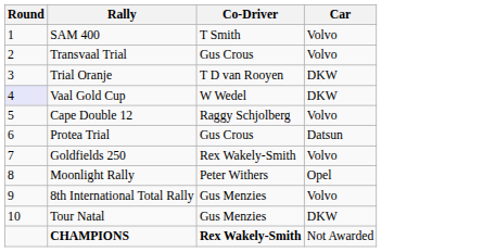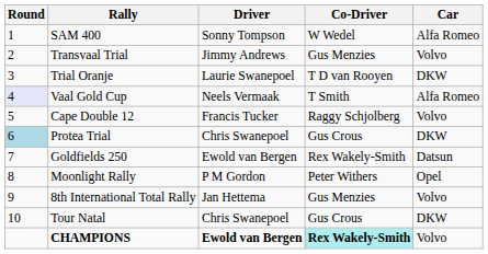 <table class="wikitable">
 <tr>
 <th>Round</th>
 <th>Rally</th>
+<th>Driver</th>
 <th>Co-Driver</th>
 <th>Car</th>
 </tr>
 <tr>
 <td>1</td>
 <td>SAM 400</td>
-<td>T Smith</td>
-<td>Volvo</td>
+<td>Sonny Tompson</td>
+<td>W Wedel</td>
+<td>Alfa Romeo</td>
 </tr>
 <tr>
 <td>2</td>
 <td>Transvaal Trial</td>
-<td>Gus Crous</td>
+<td>Jimmy Andrews</td>
+<td>Gus Menzies</td>
 <td>Volvo</td>
 </tr>
 <tr>
 <td>3</td>
 <td>Trial Oranje</td>
+<td>Laurie Swanepoel</td>
 <td>T D van Rooyen</td>
 <td>DKW</td>
 </tr>
 <tr>
 <td style="background: lavender;">4</td>
 <td>Vaal Gold Cup</td>
-<td>W Wedel</td>
-<td>DKW</td>
+<td>Neels Vermaak</td>
+<td>T Smith</td>
+<td>Alfa Romeo</td>
 </tr>
 <tr>
 <td>5</td>
 <td>Cape Double 12</td>
+<td>Francis Tucker</td>
 <td>Raggy Schjolberg</td>
 <td>Volvo</td>
 </tr>
 <tr>
-<td>6</td>
+<td style="background: lightblue;">6</td>
 <td>Protea Trial</td>
+<td>Chris Swanepoel</td>
 <td>Gus Crous</td>
-<td>Datsun</td>
+<td>DKW</td>
 </tr>
 <tr>
 <td>7</td>
 <td>Goldfields 250</td>
+<td>Ewold van Bergen</td>
 <td>Rex Wakely-Smith</td>
-<td>Volvo</td>
+<td>Datsun</td>
 </tr>
 <tr>
 <td>8</td>
 <td>Moonlight Rally</td>
+<td>P M Gordon</td>
 <td>Peter Withers</td>
 <td>Opel</td>
 </tr>
 <tr>
 <td>9</td>
 <td>8th International Total Rally</td>
+<td>Jan Hettema</td>
 <td>Gus Menzies</td>
 <td>Volvo</td>
 </tr>
 <tr>
 <td>10</td>
 <td>Tour Natal</td>
-<td>Gus Menzies</td>
+<td>Chris Swanepoel</td>
+<td>Gus Crous</td>
 <td>DKW</td>
 </tr>
 <tr>
 <td></td>
 <td><strong>CHAMPIONS</strong></td>
-<td><strong>Rex Wakely-Smith</strong></td>
-<td>Not Awarded</td>
+<td><strong>Ewold van Bergen</strong></td>
+<td style="background: paleturquoise;"><strong>Rex Wakely-Smith</strong></td>
+<td>Volvo</td>
 </tr>
 </table>
